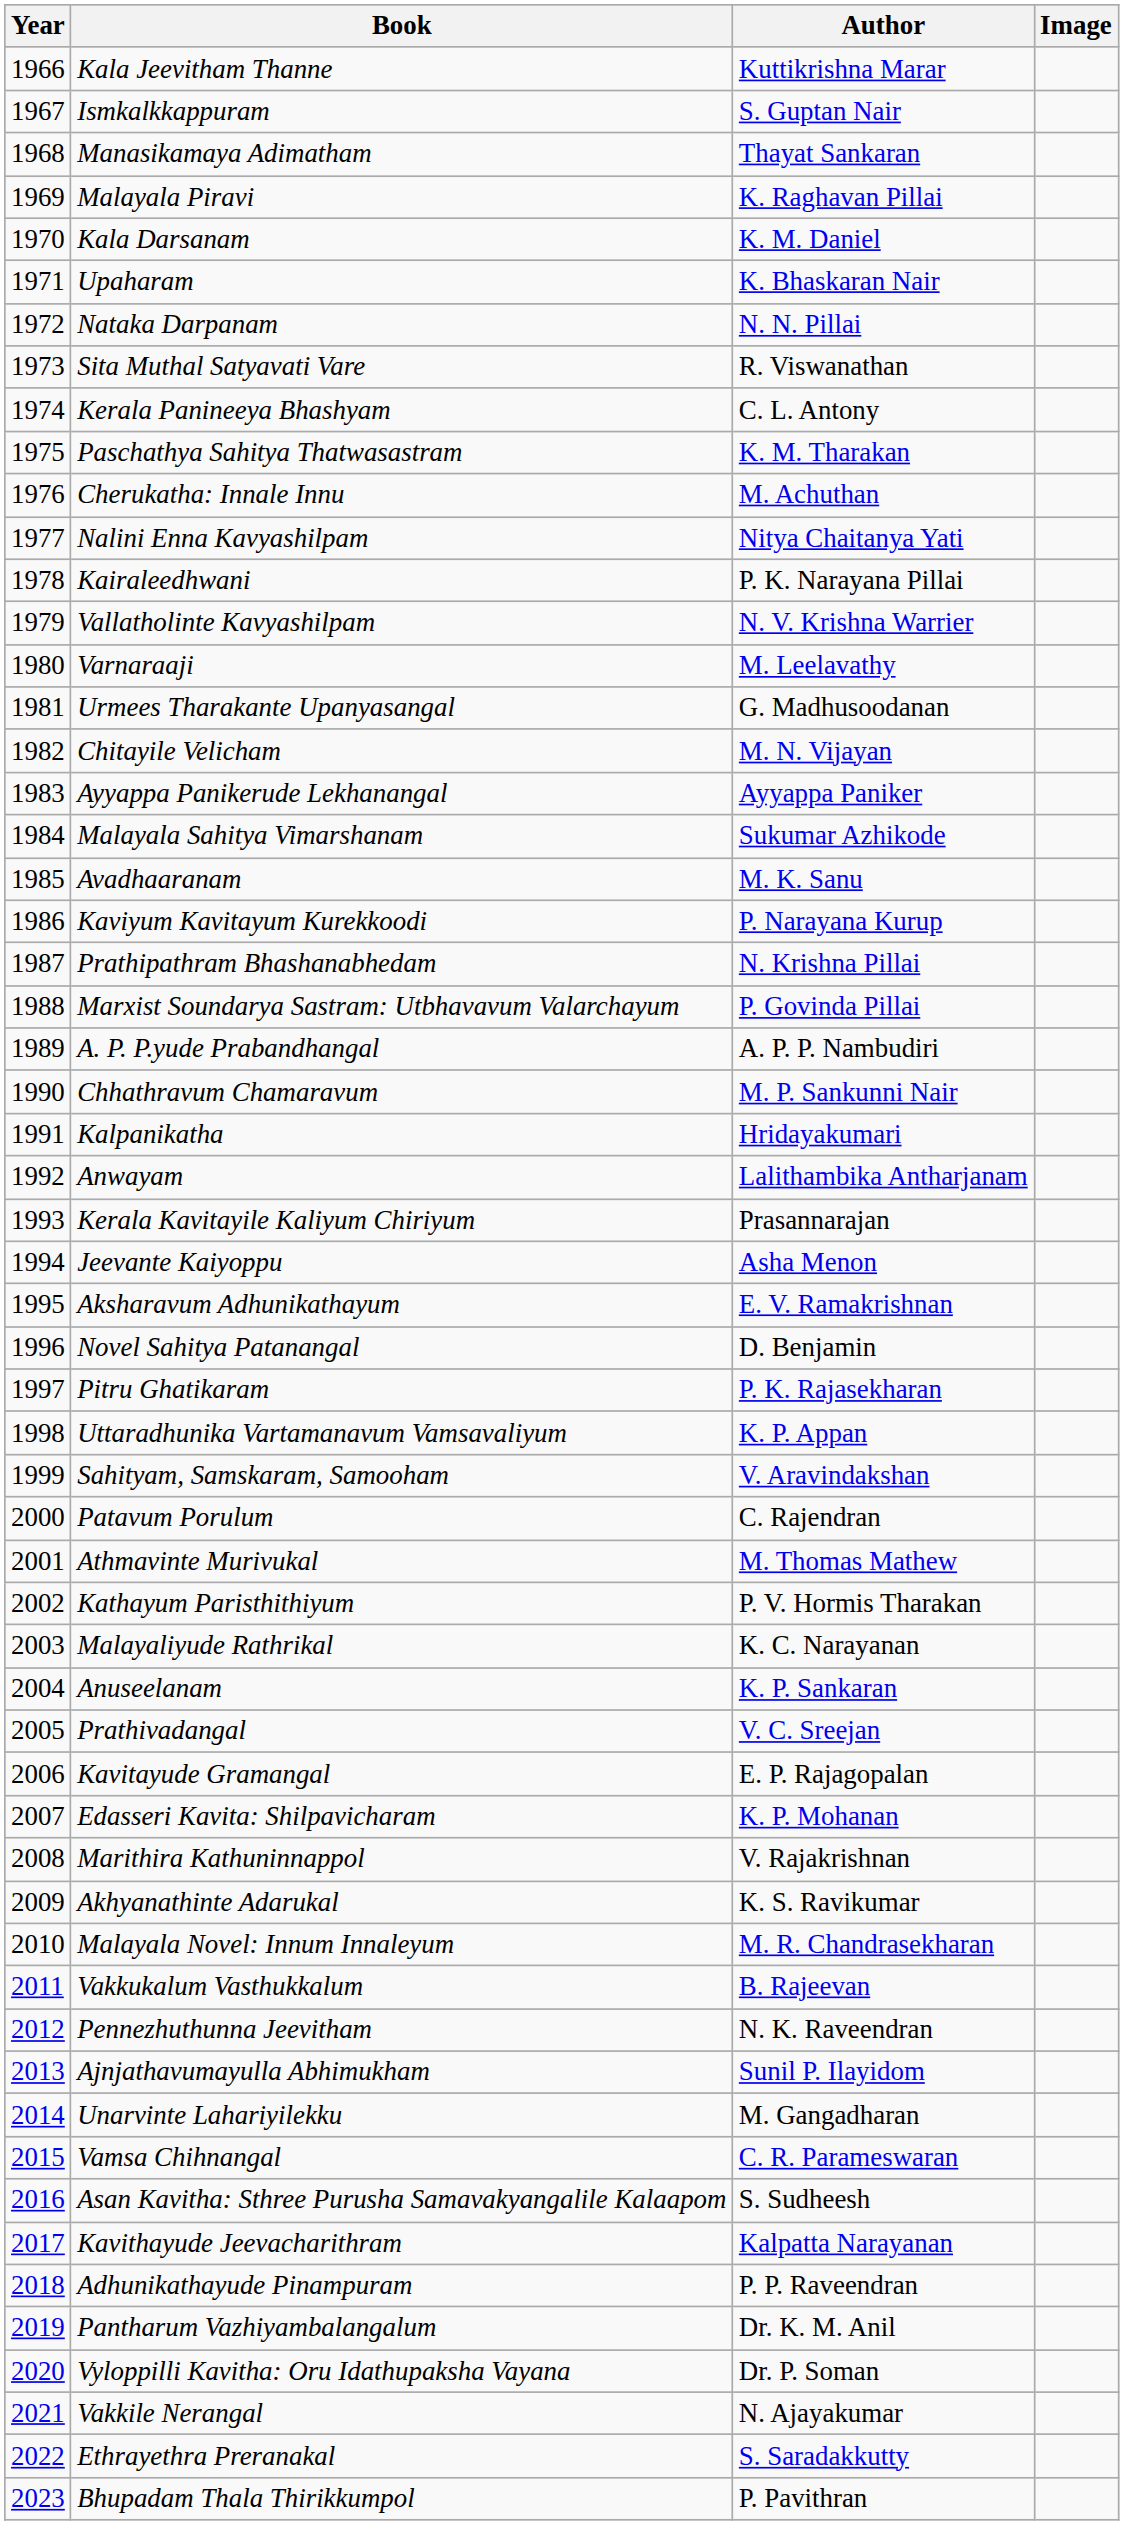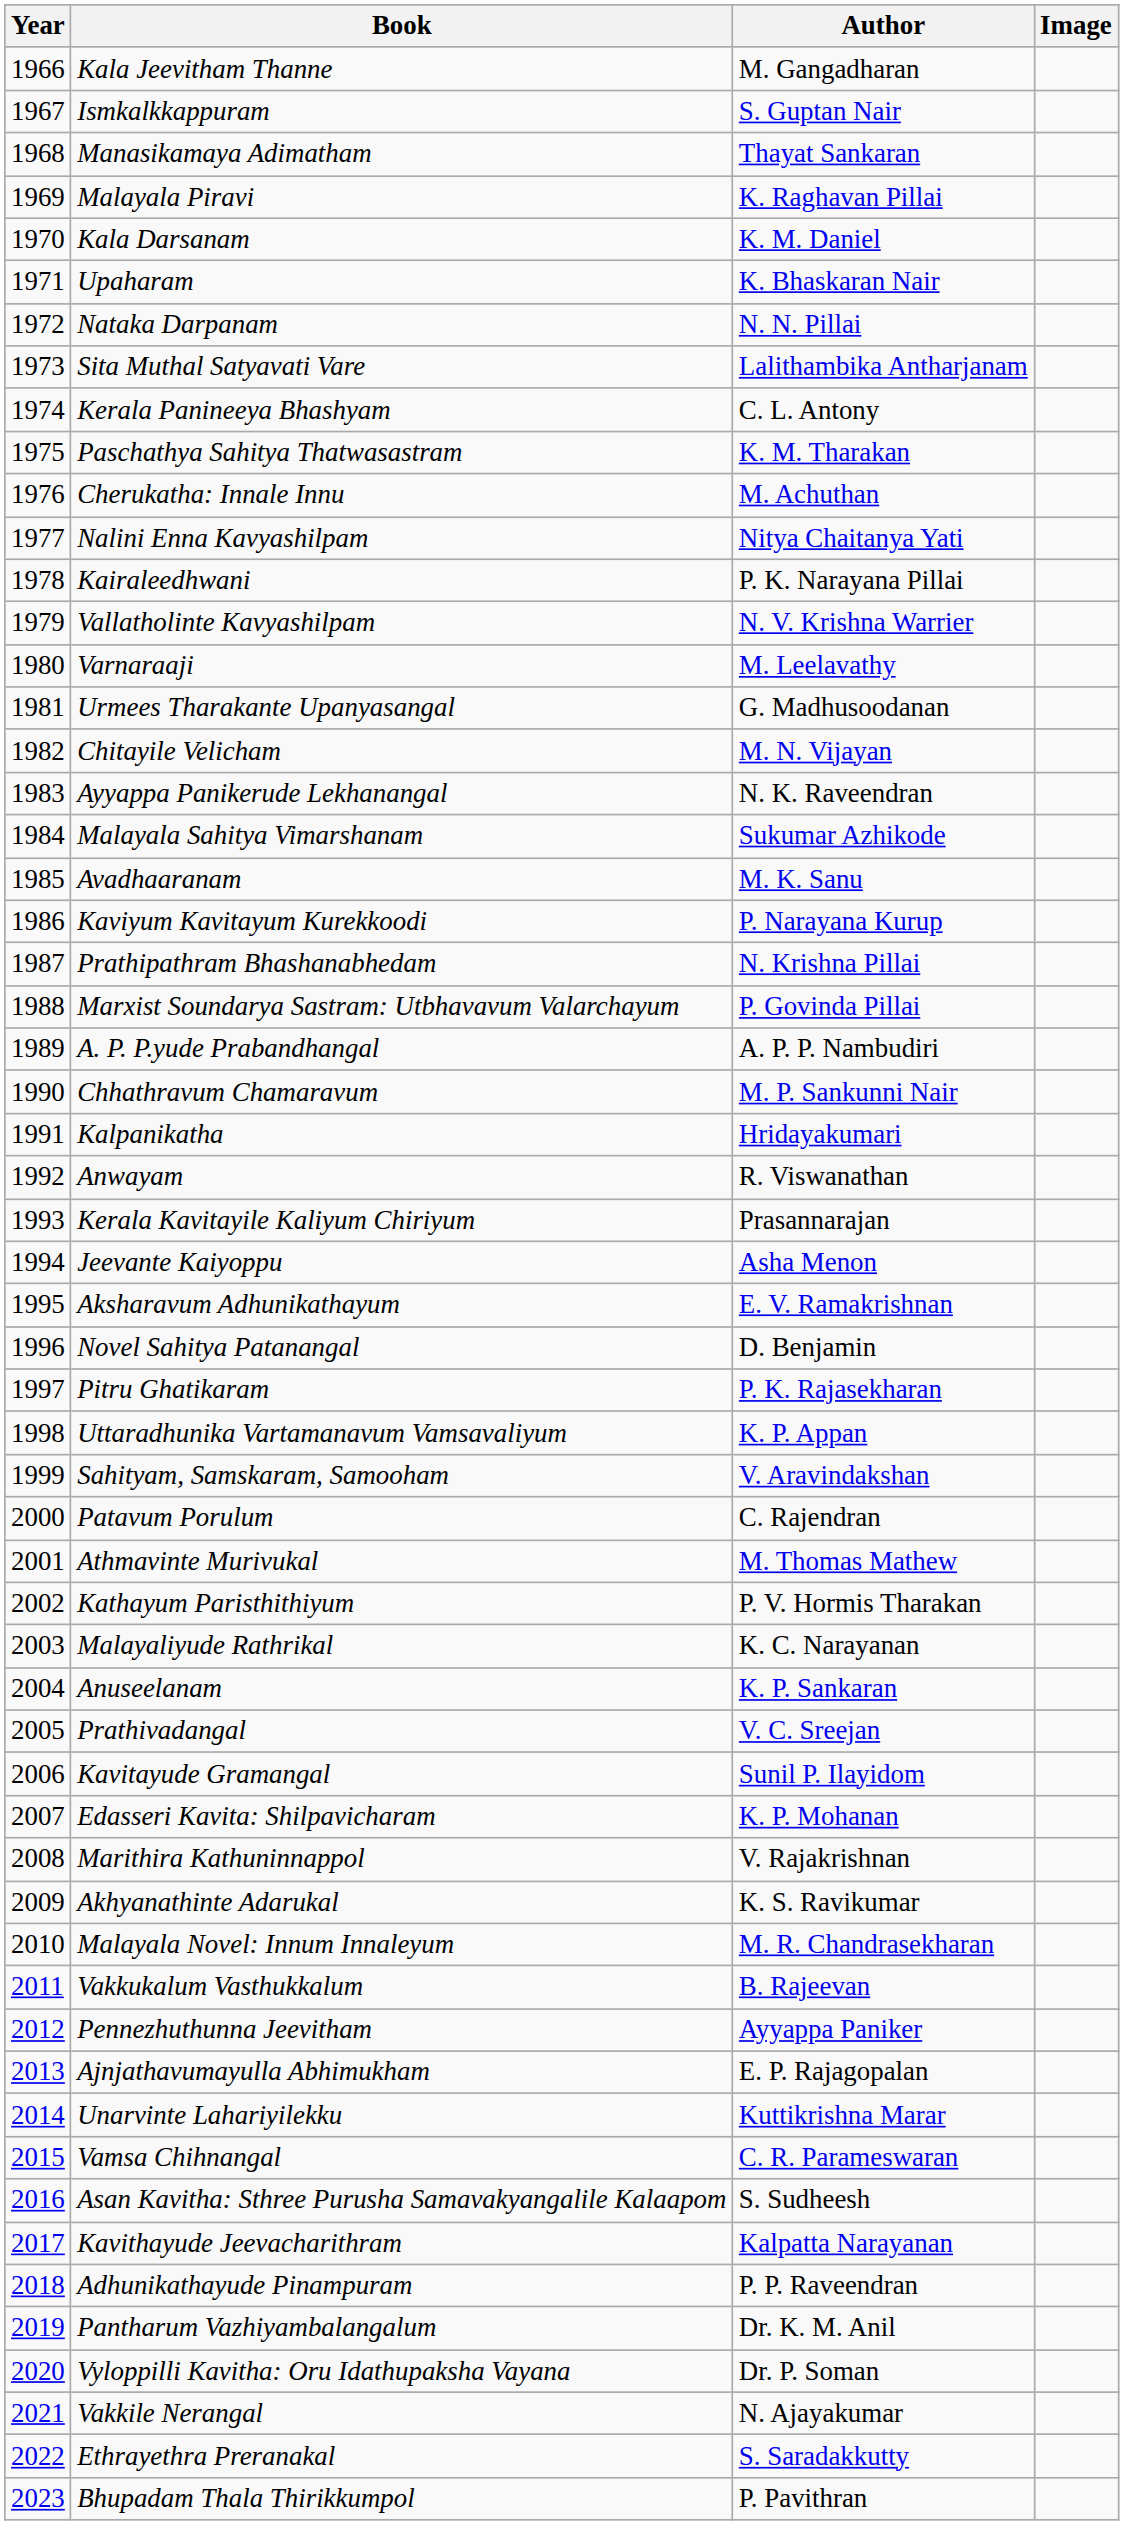 <table class="wikitable sortable">
 <tr>
 <th>Year</th>
 <th>Book</th>
 <th>Author</th>
 <th>Image</th>
 </tr>
 <tr>
 <td>1966</td>
 <td><em>Kala Jeevitham Thanne</em></td>
-<td><a href='#'>Kuttikrishna Marar</a></td>
+<td>M. Gangadharan</td>
 <td></td>
 </tr>
 <tr>
 <td>1967</td>
 <td><em>Ismkalkkappuram</em></td>
 <td><a href='#'>S. Guptan Nair</a></td>
 <td></td>
 </tr>
 <tr>
 <td>1968</td>
 <td><em>Manasikamaya Adimatham</em></td>
 <td><a href='#'>Thayat Sankaran</a></td>
 <td></td>
 </tr>
 <tr>
 <td>1969</td>
 <td><em>Malayala Piravi</em></td>
 <td><a href='#'>K. Raghavan Pillai</a></td>
 <td></td>
 </tr>
 <tr>
 <td>1970</td>
 <td><em>Kala Darsanam</em></td>
 <td><a href='#'>K. M. Daniel</a></td>
 <td></td>
 </tr>
 <tr>
 <td>1971</td>
 <td><em>Upaharam</em></td>
 <td><a href='#'>K. Bhaskaran Nair</a></td>
 <td></td>
 </tr>
 <tr>
 <td>1972</td>
 <td><em>Nataka Darpanam</em></td>
 <td><a href='#'>N. N. Pillai</a></td>
 <td></td>
 </tr>
 <tr>
 <td>1973</td>
 <td><em>Sita Muthal Satyavati Vare</em></td>
-<td>R. Viswanathan</td>
+<td><a href='#'>Lalithambika Antharjanam</a></td>
 <td></td>
 </tr>
 <tr>
 <td>1974</td>
 <td><em>Kerala Panineeya Bhashyam</em></td>
 <td>C. L. Antony</td>
 <td></td>
 </tr>
 <tr>
 <td>1975</td>
 <td><em>Paschathya Sahitya Thatwasastram</em></td>
 <td><a href='#'>K. M. Tharakan</a></td>
 <td></td>
 </tr>
 <tr>
 <td>1976</td>
 <td><em>Cherukatha: Innale Innu</em></td>
 <td><a href='#'>M. Achuthan</a></td>
 <td></td>
 </tr>
 <tr>
 <td>1977</td>
 <td><em>Nalini Enna Kavyashilpam</em></td>
 <td><a href='#'>Nitya Chaitanya Yati</a></td>
 <td></td>
 </tr>
 <tr>
 <td>1978</td>
 <td><em>Kairaleedhwani</em></td>
 <td>P. K. Narayana Pillai</td>
 <td></td>
 </tr>
 <tr>
 <td>1979</td>
 <td><em>Vallatholinte Kavyashilpam</em></td>
 <td><a href='#'>N. V. Krishna Warrier</a></td>
 <td></td>
 </tr>
 <tr>
 <td>1980</td>
 <td><em>Varnaraaji</em></td>
 <td><a href='#'>M. Leelavathy</a></td>
 <td></td>
 </tr>
 <tr>
 <td>1981</td>
 <td><em>Urmees Tharakante Upanyasangal</em></td>
 <td>G. Madhusoodanan</td>
 <td></td>
 </tr>
 <tr>
 <td>1982</td>
 <td><em>Chitayile Velicham</em></td>
 <td><a href='#'>M. N. Vijayan</a></td>
 <td></td>
 </tr>
 <tr>
 <td>1983</td>
 <td><em>Ayyappa Panikerude Lekhanangal</em></td>
-<td><a href='#'>Ayyappa Paniker</a></td>
+<td>N. K. Raveendran</td>
 <td></td>
 </tr>
 <tr>
 <td>1984</td>
 <td><em>Malayala Sahitya Vimarshanam</em></td>
 <td><a href='#'>Sukumar Azhikode</a></td>
 <td></td>
 </tr>
 <tr>
 <td>1985</td>
 <td><em>Avadhaaranam</em></td>
 <td><a href='#'>M. K. Sanu</a></td>
 <td></td>
 </tr>
 <tr>
 <td>1986</td>
 <td><em>Kaviyum Kavitayum Kurekkoodi</em></td>
 <td><a href='#'>P. Narayana Kurup</a></td>
 <td></td>
 </tr>
 <tr>
 <td>1987</td>
 <td><em>Prathipathram Bhashanabhedam</em></td>
 <td><a href='#'>N. Krishna Pillai</a></td>
 <td></td>
 </tr>
 <tr>
 <td>1988</td>
 <td><em>Marxist Soundarya Sastram: Utbhavavum Valarchayum</em></td>
 <td><a href='#'>P. Govinda Pillai</a></td>
 <td></td>
 </tr>
 <tr>
 <td>1989</td>
 <td><em>A. P. P.yude Prabandhangal</em></td>
 <td>A. P. P. Nambudiri</td>
 <td></td>
 </tr>
 <tr>
 <td>1990</td>
 <td><em>Chhathravum Chamaravum</em></td>
 <td><a href='#'>M. P. Sankunni Nair</a></td>
 <td></td>
 </tr>
 <tr>
 <td>1991</td>
 <td><em>Kalpanikatha</em></td>
 <td><a href='#'>Hridayakumari</a></td>
 <td></td>
 </tr>
 <tr>
 <td>1992</td>
 <td><em>Anwayam</em></td>
-<td><a href='#'>Lalithambika Antharjanam</a></td>
+<td>R. Viswanathan</td>
 <td></td>
 </tr>
 <tr>
 <td>1993</td>
 <td><em>Kerala Kavitayile Kaliyum Chiriyum</em></td>
 <td>Prasannarajan</td>
 <td></td>
 </tr>
 <tr>
 <td>1994</td>
 <td><em>Jeevante Kaiyoppu</em></td>
 <td><a href='#'>Asha Menon</a></td>
 <td></td>
 </tr>
 <tr>
 <td>1995</td>
 <td><em>Aksharavum Adhunikathayum</em></td>
 <td><a href='#'>E. V. Ramakrishnan</a></td>
 <td></td>
 </tr>
 <tr>
 <td>1996</td>
 <td><em>Novel Sahitya Patanangal</em></td>
 <td>D. Benjamin</td>
 <td></td>
 </tr>
 <tr>
 <td>1997</td>
 <td><em>Pitru Ghatikaram</em></td>
 <td><a href='#'>P. K. Rajasekharan</a></td>
 <td></td>
 </tr>
 <tr>
 <td>1998</td>
 <td><em>Uttaradhunika Vartamanavum Vamsavaliyum</em></td>
 <td><a href='#'>K. P. Appan</a></td>
 <td></td>
 </tr>
 <tr>
 <td>1999</td>
 <td><em>Sahityam, Samskaram, Samooham</em></td>
 <td><a href='#'>V. Aravindakshan</a></td>
 <td></td>
 </tr>
 <tr>
 <td>2000</td>
 <td><em>Patavum Porulum</em></td>
 <td>C. Rajendran</td>
 <td></td>
 </tr>
 <tr>
 <td>2001</td>
 <td><em>Athmavinte Murivukal</em></td>
 <td><a href='#'>M. Thomas Mathew</a></td>
 <td></td>
 </tr>
 <tr>
 <td>2002</td>
 <td><em>Kathayum Paristhithiyum</em></td>
 <td>P. V. Hormis Tharakan</td>
 <td></td>
 </tr>
 <tr>
 <td>2003</td>
 <td><em>Malayaliyude Rathrikal</em></td>
 <td>K. C. Narayanan</td>
 <td></td>
 </tr>
 <tr>
 <td>2004</td>
 <td><em>Anuseelanam</em></td>
 <td><a href='#'>K. P. Sankaran</a></td>
 <td></td>
 </tr>
 <tr>
 <td>2005</td>
 <td><em>Prathivadangal</em></td>
 <td><a href='#'>V. C. Sreejan</a></td>
 <td></td>
 </tr>
 <tr>
 <td>2006</td>
 <td><em>Kavitayude Gramangal</em></td>
-<td>E. P. Rajagopalan</td>
+<td><a href='#'>Sunil P. Ilayidom</a></td>
 <td></td>
 </tr>
 <tr>
 <td>2007</td>
 <td><em>Edasseri Kavita: Shilpavicharam</em></td>
 <td><a href='#'>K. P. Mohanan</a></td>
 <td></td>
 </tr>
 <tr>
 <td>2008</td>
 <td><em>Marithira Kathuninnappol</em></td>
 <td>V. Rajakrishnan</td>
 <td></td>
 </tr>
 <tr>
 <td>2009</td>
 <td><em>Akhyanathinte Adarukal</em></td>
 <td>K. S. Ravikumar</td>
 <td></td>
 </tr>
 <tr>
 <td>2010</td>
 <td><em>Malayala Novel: Innum Innaleyum</em></td>
 <td><a href='#'>M. R. Chandrasekharan</a></td>
 <td></td>
 </tr>
 <tr>
 <td><a href='#'>2011</a></td>
 <td><em>Vakkukalum Vasthukkalum</em></td>
 <td><a href='#'>B. Rajeevan</a></td>
 <td></td>
 </tr>
 <tr>
 <td><a href='#'>2012</a></td>
 <td><em>Pennezhuthunna Jeevitham</em></td>
-<td>N. K. Raveendran</td>
+<td><a href='#'>Ayyappa Paniker</a></td>
 <td></td>
 </tr>
 <tr>
 <td><a href='#'>2013</a></td>
 <td><em>Ajnjathavumayulla Abhimukham</em></td>
-<td><a href='#'>Sunil P. Ilayidom</a></td>
+<td>E. P. Rajagopalan</td>
 <td></td>
 </tr>
 <tr>
 <td><a href='#'>2014</a></td>
 <td><em>Unarvinte Lahariyilekku</em></td>
-<td>M. Gangadharan</td>
+<td><a href='#'>Kuttikrishna Marar</a></td>
 <td></td>
 </tr>
 <tr>
 <td><a href='#'>2015</a></td>
 <td><em>Vamsa Chihnangal</em></td>
 <td><a href='#'>C. R. Parameswaran</a></td>
 <td></td>
 </tr>
 <tr>
 <td><a href='#'>2016</a></td>
 <td><em>Asan Kavitha: Sthree Purusha Samavakyangalile Kalaapom</em></td>
 <td>S. Sudheesh</td>
 <td></td>
 </tr>
 <tr>
 <td><a href='#'>2017</a></td>
 <td><em>Kavithayude Jeevacharithram</em></td>
 <td><a href='#'>Kalpatta Narayanan</a></td>
 <td></td>
 </tr>
 <tr>
 <td><a href='#'>2018</a></td>
 <td><em>Adhunikathayude Pinampuram</em></td>
 <td>P. P. Raveendran</td>
 <td></td>
 </tr>
 <tr>
 <td><a href='#'>2019</a></td>
 <td><em>Pantharum Vazhiyambalangalum</em></td>
 <td>Dr. K. M. Anil</td>
 <td></td>
 </tr>
 <tr>
 <td><a href='#'>2020</a></td>
 <td><em>Vyloppilli Kavitha: Oru Idathupaksha Vayana</em></td>
 <td>Dr. P. Soman</td>
 <td></td>
 </tr>
 <tr>
 <td><a href='#'>2021</a></td>
 <td><em>Vakkile Nerangal</em></td>
 <td>N. Ajayakumar</td>
 <td></td>
 </tr>
 <tr>
 <td><a href='#'>2022</a></td>
 <td><em>Ethrayethra Preranakal</em></td>
 <td><a href='#'>S. Saradakkutty</a></td>
 <td></td>
 </tr>
 <tr>
 <td><a href='#'>2023</a></td>
 <td><em>Bhupadam Thala Thirikkumpol</em></td>
 <td>P. Pavithran</td>
 <td></td>
 </tr>
 </table>
